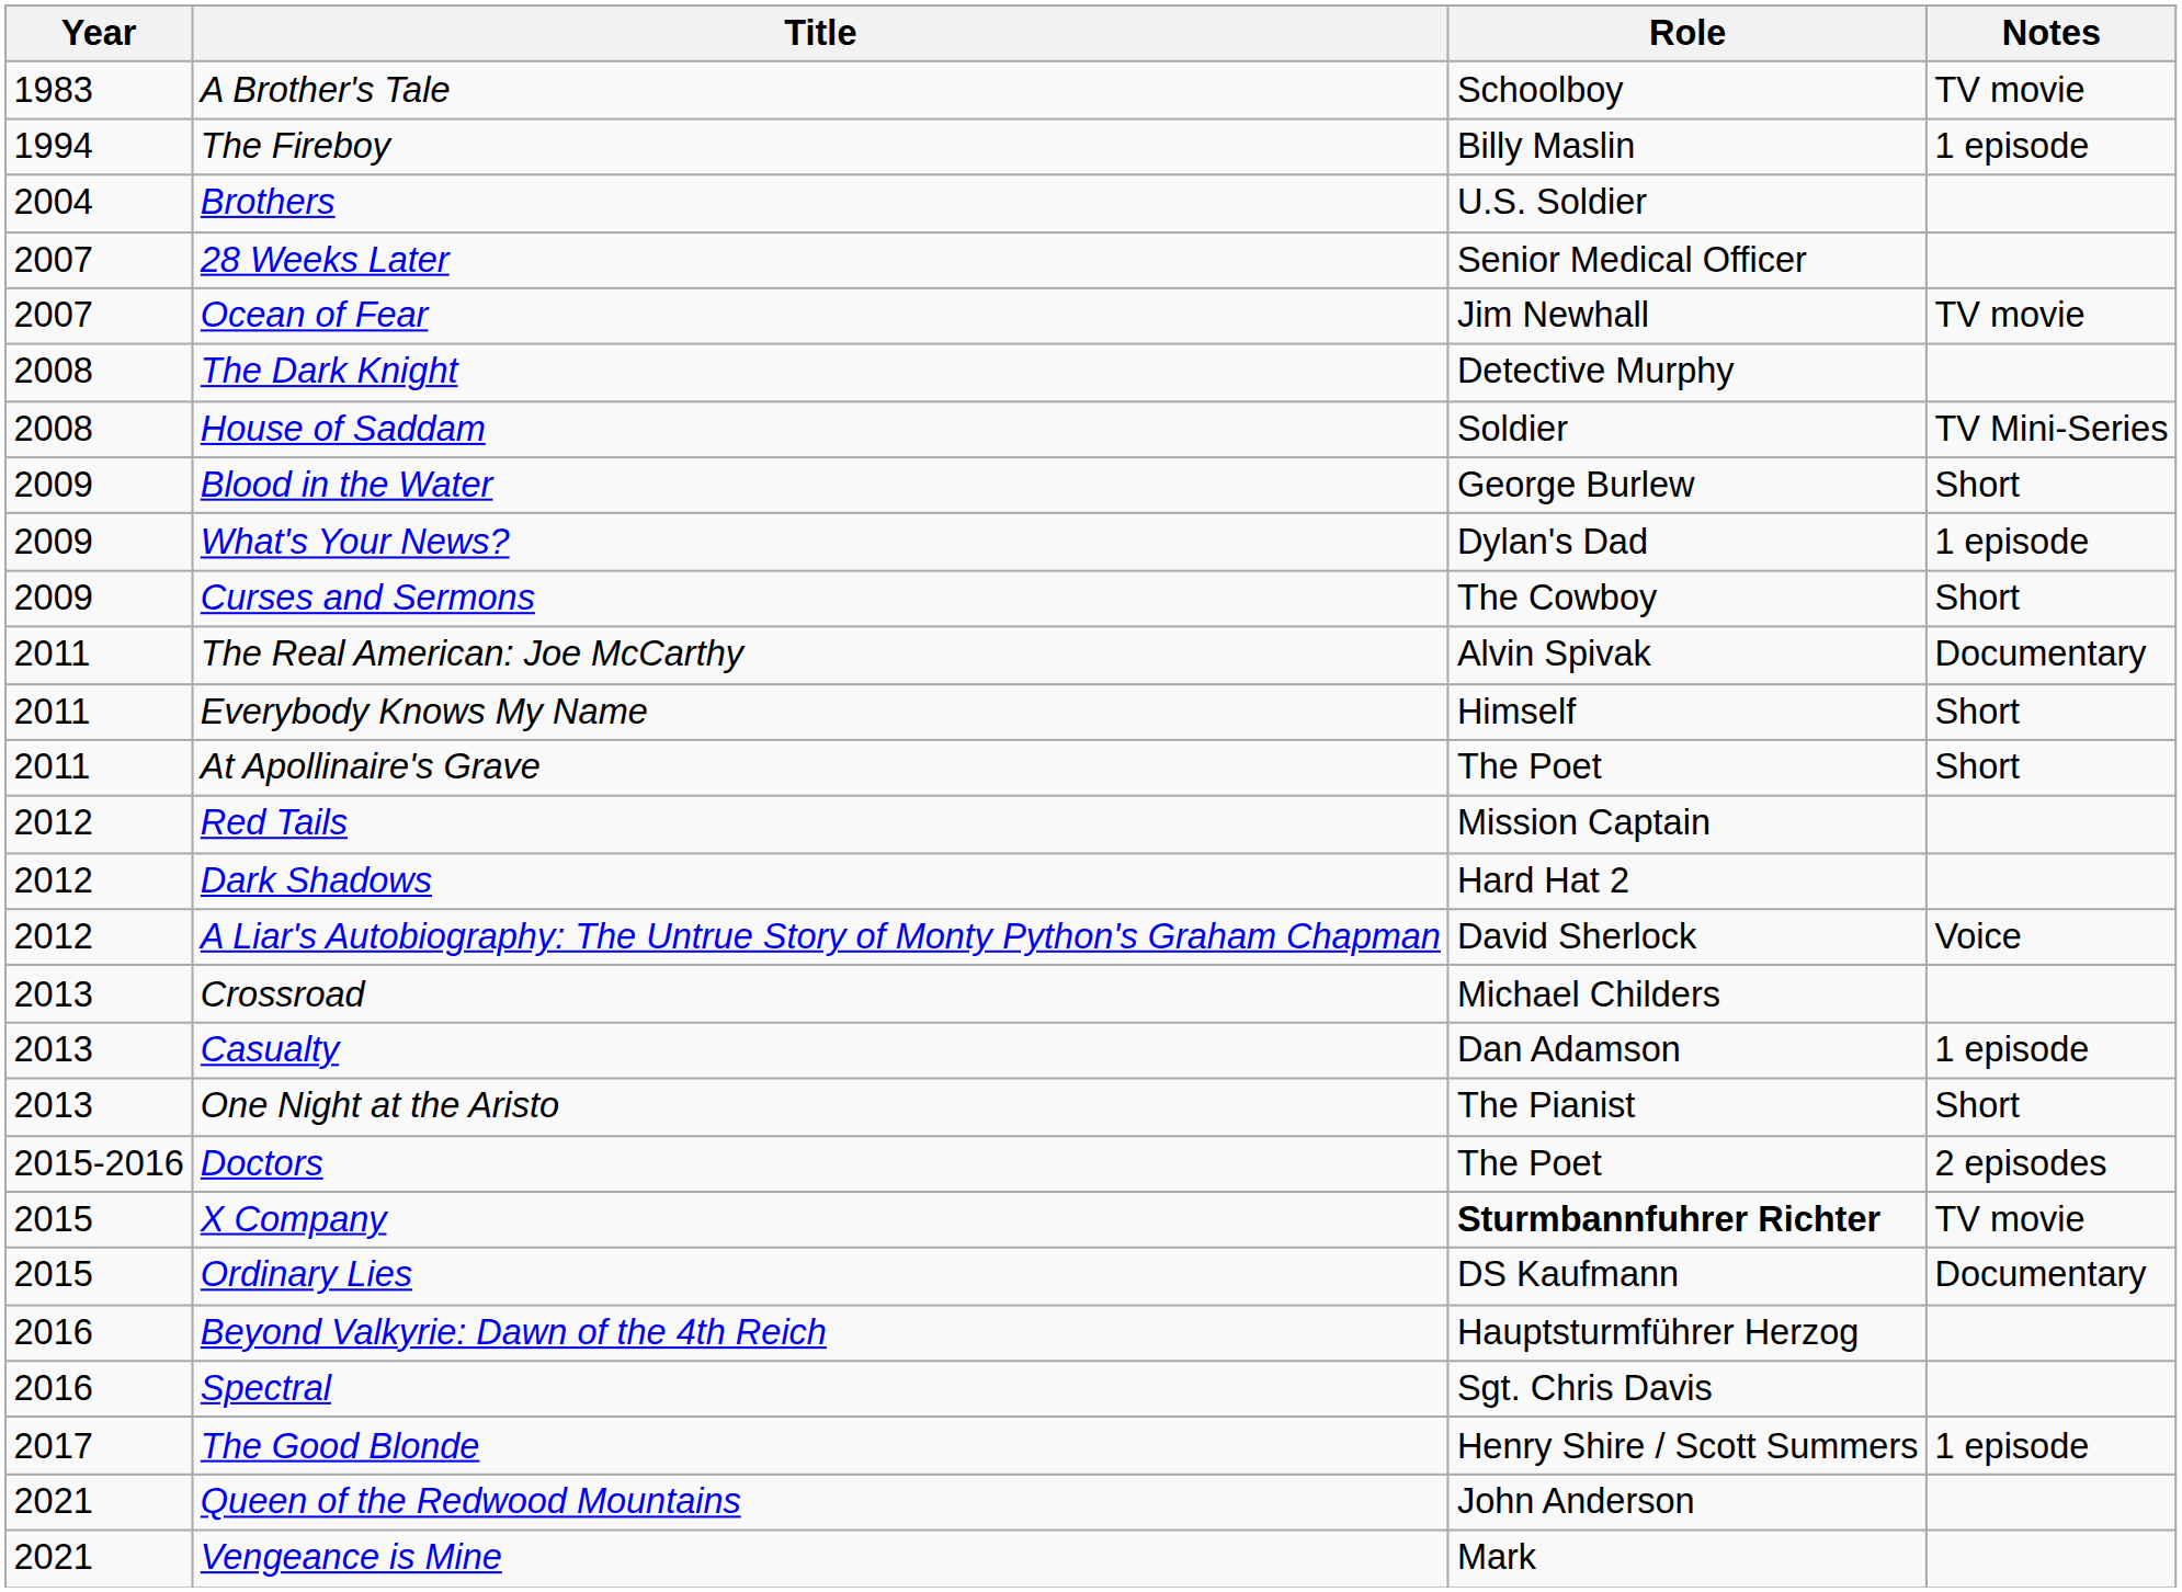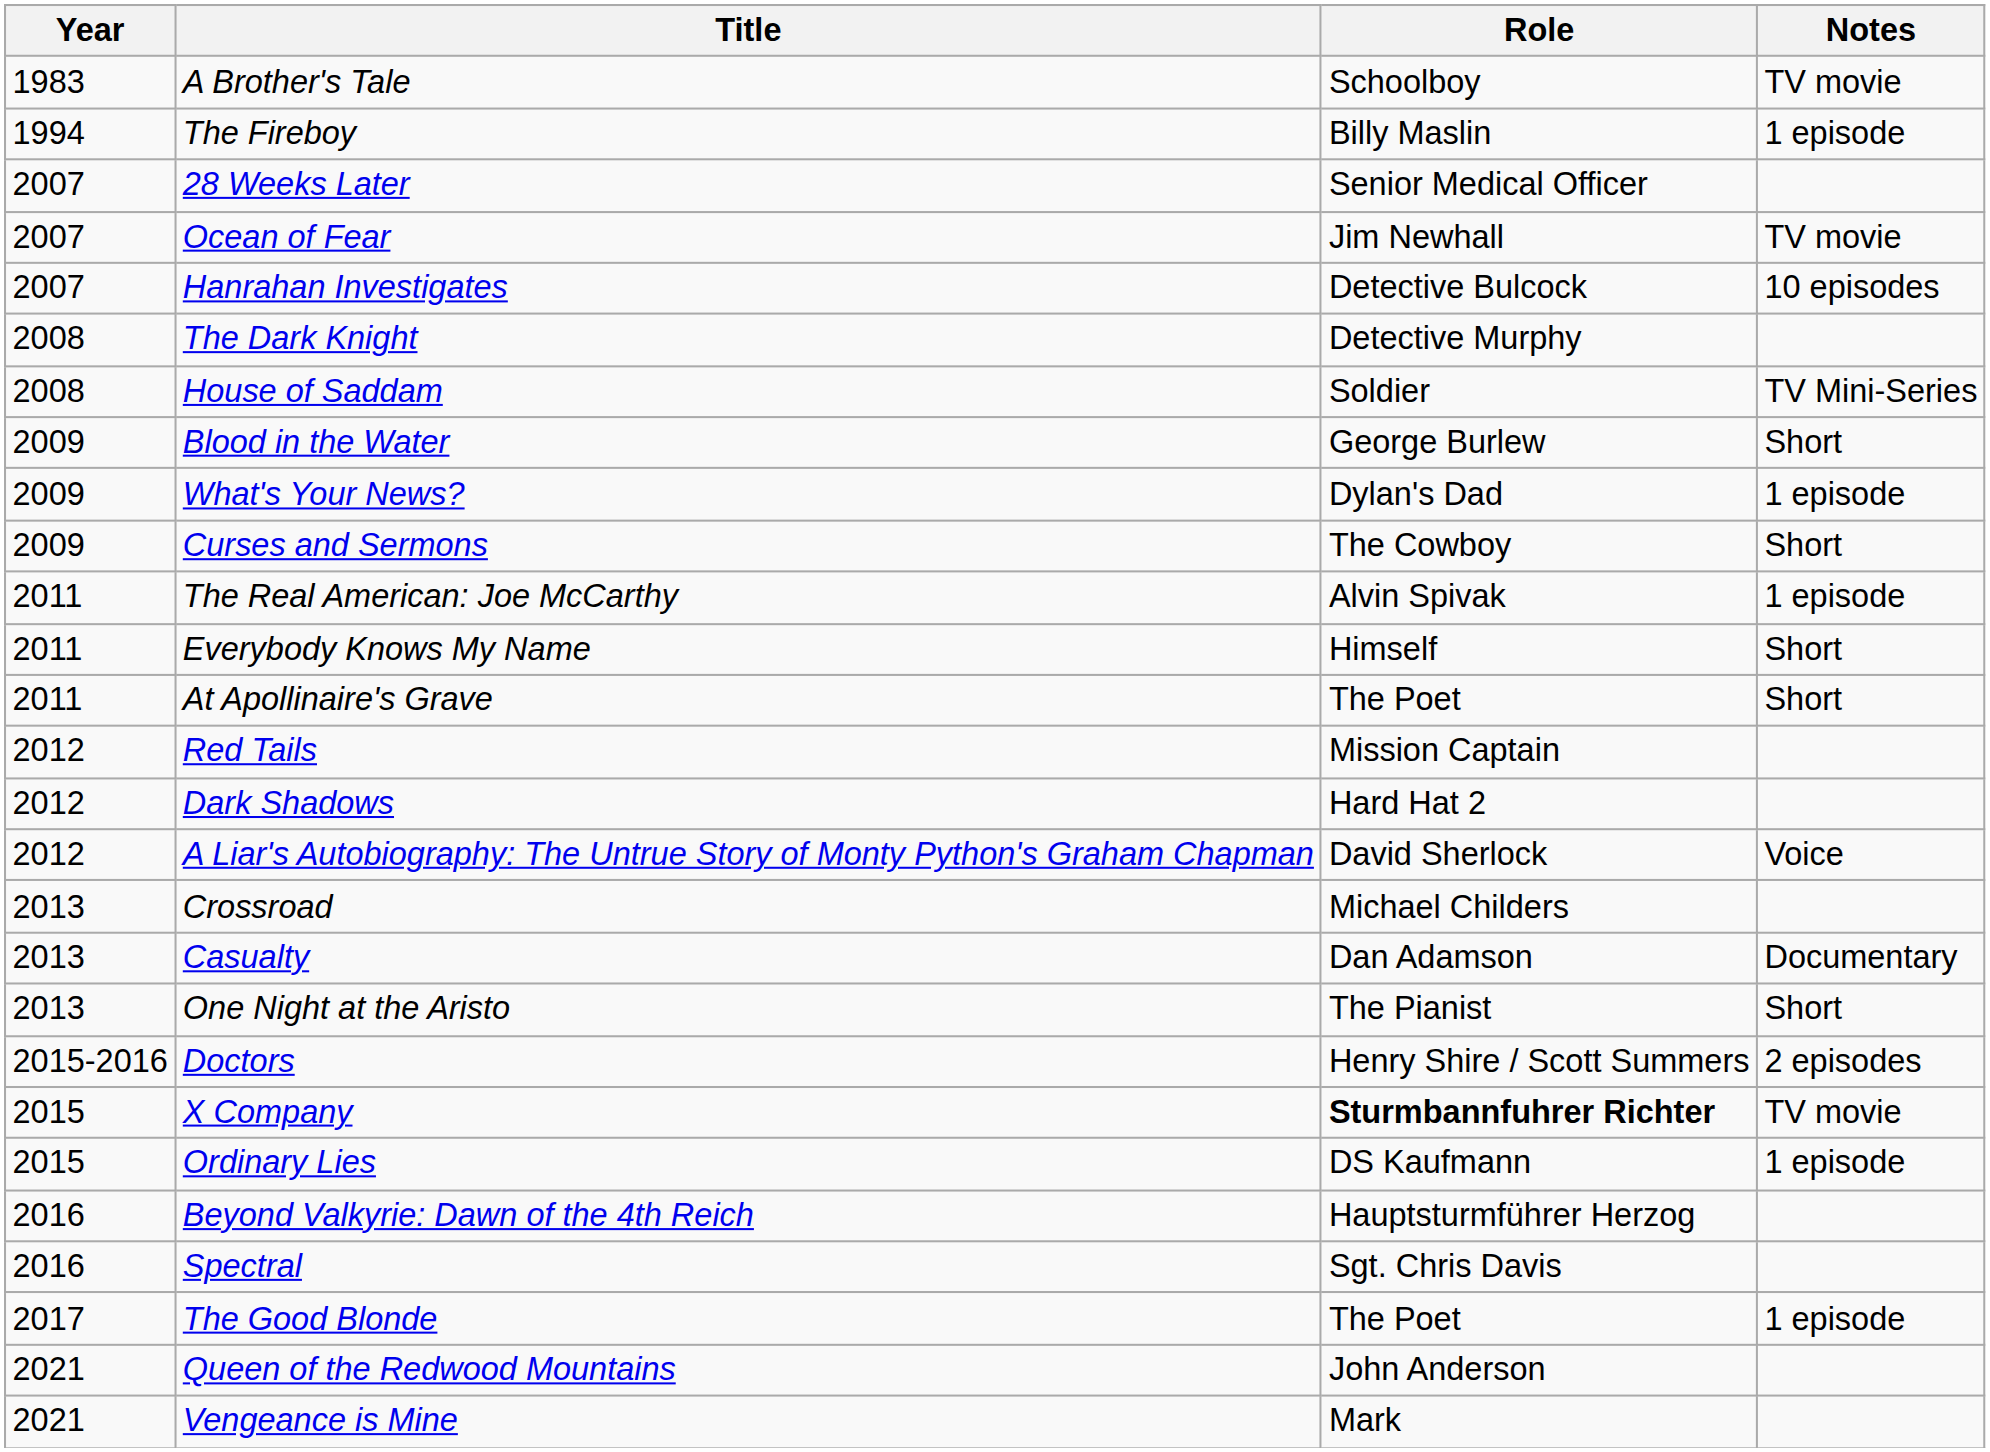 <table class="wikitable sortable">
 <tr>
 <th>Year</th>
 <th>Title</th>
 <th>Role</th>
 <th>Notes</th>
 </tr>
 <tr>
 <td>1983</td>
 <td><em>A Brother's Tale</em></td>
 <td>Schoolboy</td>
 <td>TV movie</td>
 </tr>
 <tr>
 <td>1994</td>
 <td><em>The Fireboy</em></td>
 <td>Billy Maslin</td>
 <td>1 episode</td>
 </tr>
 <tr>
-<td>2004</td>
-<td><em><a href='#'>Brothers</a></em></td>
-<td>U.S. Soldier</td>
-<td></td>
-</tr>
-<tr>
 <td>2007</td>
 <td><em><a href='#'>28 Weeks Later</a></em></td>
 <td>Senior Medical Officer</td>
 <td></td>
 </tr>
 <tr>
 <td>2007</td>
 <td><em><a href='#'>Ocean of Fear</a></em></td>
 <td>Jim Newhall</td>
 <td>TV movie</td>
+</tr>
+<tr>
+<td>2007</td>
+<td><em><a href='#'>Hanrahan Investigates</a></em></td>
+<td>Detective Bulcock</td>
+<td>10 episodes</td>
 </tr>
 <tr>
 <td>2008</td>
 <td><em><a href='#'>The Dark Knight</a></em></td>
 <td>Detective Murphy</td>
 <td></td>
 </tr>
 <tr>
 <td>2008</td>
 <td><em><a href='#'>House of Saddam</a></em></td>
 <td>Soldier</td>
 <td>TV Mini-Series</td>
 </tr>
 <tr>
 <td>2009</td>
 <td><em><a href='#'>Blood in the Water</a></em></td>
 <td>George Burlew</td>
 <td>Short</td>
 </tr>
 <tr>
 <td>2009</td>
 <td><em><a href='#'>What's Your News?</a></em></td>
 <td>Dylan's Dad</td>
 <td>1 episode</td>
 </tr>
 <tr>
 <td>2009</td>
 <td><em><a href='#'>Curses and Sermons</a></em></td>
 <td>The Cowboy</td>
 <td>Short</td>
 </tr>
 <tr>
 <td>2011</td>
 <td><em>The Real American: Joe McCarthy</em></td>
 <td>Alvin Spivak</td>
-<td>Documentary</td>
+<td>1 episode</td>
 </tr>
 <tr>
 <td>2011</td>
 <td><em>Everybody Knows My Name</em></td>
 <td>Himself</td>
 <td>Short</td>
 </tr>
 <tr>
 <td>2011</td>
 <td><em>At Apollinaire's Grave</em></td>
 <td>The Poet</td>
 <td>Short</td>
 </tr>
 <tr>
 <td>2012</td>
 <td><em><a href='#'>Red Tails</a></em></td>
 <td>Mission Captain</td>
 <td></td>
 </tr>
 <tr>
 <td>2012</td>
 <td><em><a href='#'>Dark Shadows</a></em></td>
 <td>Hard Hat 2</td>
 <td></td>
 </tr>
 <tr>
 <td>2012</td>
 <td><em><a href='#'>A Liar's Autobiography: The Untrue Story of Monty Python's Graham Chapman</a></em></td>
 <td>David Sherlock</td>
 <td>Voice</td>
 </tr>
 <tr>
 <td>2013</td>
 <td><em>Crossroad</em></td>
 <td>Michael Childers</td>
 <td></td>
 </tr>
 <tr>
 <td>2013</td>
 <td><em><a href='#'>Casualty</a></em></td>
 <td>Dan Adamson</td>
-<td>1 episode</td>
+<td>Documentary</td>
 </tr>
 <tr>
 <td>2013</td>
 <td><em>One Night at the Aristo</em></td>
 <td>The Pianist</td>
 <td>Short</td>
 </tr>
 <tr>
 <td>2015-2016</td>
 <td><em><a href='#'>Doctors</a></em></td>
-<td>The Poet</td>
+<td>Henry Shire / Scott Summers</td>
 <td>2 episodes</td>
 </tr>
 <tr>
 <td>2015</td>
 <td><em><a href='#'>X Company</a></em></td>
 <td><strong>Sturmbannfuhrer Richter</strong></td>
 <td>TV movie</td>
 </tr>
 <tr>
 <td>2015</td>
 <td><em><a href='#'>Ordinary Lies</a></em></td>
 <td>DS Kaufmann</td>
-<td>Documentary</td>
+<td>1 episode</td>
 </tr>
 <tr>
 <td>2016</td>
 <td><em><a href='#'>Beyond Valkyrie: Dawn of the 4th Reich</a></em></td>
 <td>Hauptsturmführer Herzog</td>
 <td></td>
 </tr>
 <tr>
 <td>2016</td>
 <td><em><a href='#'>Spectral</a></em></td>
 <td>Sgt. Chris Davis</td>
 <td></td>
 </tr>
 <tr>
 <td>2017</td>
 <td><em><a href='#'>The Good Blonde</a></em></td>
-<td>Henry Shire / Scott Summers</td>
+<td>The Poet</td>
 <td>1 episode</td>
 </tr>
 <tr>
 <td>2021</td>
 <td><em><a href='#'>Queen of the Redwood Mountains</a></em></td>
 <td>John Anderson</td>
 <td></td>
 </tr>
 <tr>
 <td>2021</td>
 <td><em><a href='#'>Vengeance is Mine</a></em></td>
 <td>Mark</td>
 <td></td>
 </tr>
 </table>
